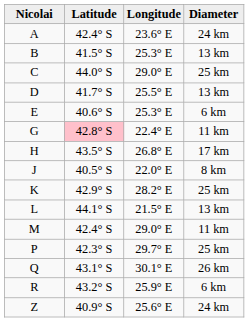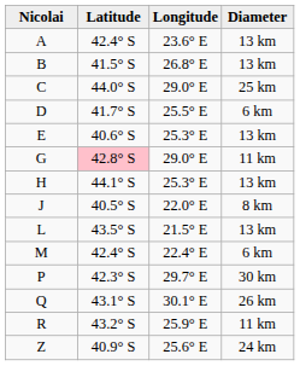 <table class="wikitable">
 <tr>
 <th width="25%" style="background:#eeeeee;">Nicolai</th>
 <th width="25%" style="background:#eeeeee;">Latitude</th>
 <th width="25%" style="background:#eeeeee;">Longitude</th>
 <th width="25%" style="background:#eeeeee;">Diameter</th>
 </tr>
 <tr>
 <td align="center">A</td>
 <td align="center">42.4° S</td>
 <td align="center">23.6° E</td>
-<td align="center">24 km</td>
+<td align="center">13 km</td>
 </tr>
 <tr>
 <td align="center">B</td>
 <td align="center">41.5° S</td>
-<td align="center">25.3° E</td>
+<td align="center">26.8° E</td>
 <td align="center">13 km</td>
 </tr>
 <tr>
 <td align="center">C</td>
 <td align="center">44.0° S</td>
 <td align="center">29.0° E</td>
 <td align="center">25 km</td>
 </tr>
 <tr>
 <td align="center">D</td>
 <td align="center">41.7° S</td>
 <td align="center">25.5° E</td>
-<td align="center">13 km</td>
+<td align="center">6 km</td>
 </tr>
 <tr>
 <td align="center">E</td>
 <td align="center">40.6° S</td>
 <td align="center">25.3° E</td>
-<td align="center">6 km</td>
+<td align="center">13 km</td>
 </tr>
 <tr>
 <td align="center">G</td>
 <td align="center" style="background: pink;">42.8° S</td>
-<td align="center">22.4° E</td>
+<td align="center">29.0° E</td>
 <td align="center">11 km</td>
 </tr>
 <tr>
 <td align="center">H</td>
-<td align="center">43.5° S</td>
-<td align="center">26.8° E</td>
-<td align="center">17 km</td>
+<td align="center">44.1° S</td>
+<td align="center">25.3° E</td>
+<td align="center">13 km</td>
 </tr>
 <tr>
 <td align="center">J</td>
 <td align="center">40.5° S</td>
 <td align="center">22.0° E</td>
 <td align="center">8 km</td>
 </tr>
 <tr>
-<td align="center">K</td>
-<td align="center">42.9° S</td>
-<td align="center">28.2° E</td>
-<td align="center">25 km</td>
-</tr>
-<tr>
 <td align="center">L</td>
-<td align="center">44.1° S</td>
+<td align="center">43.5° S</td>
 <td align="center">21.5° E</td>
 <td align="center">13 km</td>
 </tr>
 <tr>
 <td align="center">M</td>
 <td align="center">42.4° S</td>
-<td align="center">29.0° E</td>
-<td align="center">11 km</td>
+<td align="center">22.4° E</td>
+<td align="center">6 km</td>
 </tr>
 <tr>
 <td align="center">P</td>
 <td align="center">42.3° S</td>
 <td align="center">29.7° E</td>
-<td align="center">25 km</td>
+<td align="center">30 km</td>
 </tr>
 <tr>
 <td align="center">Q</td>
 <td align="center">43.1° S</td>
 <td align="center">30.1° E</td>
 <td align="center">26 km</td>
 </tr>
 <tr>
 <td align="center">R</td>
 <td align="center">43.2° S</td>
 <td align="center">25.9° E</td>
-<td align="center">6 km</td>
+<td align="center">11 km</td>
 </tr>
 <tr>
 <td align="center">Z</td>
 <td align="center">40.9° S</td>
 <td align="center">25.6° E</td>
 <td align="center">24 km</td>
 </tr>
 </table>
